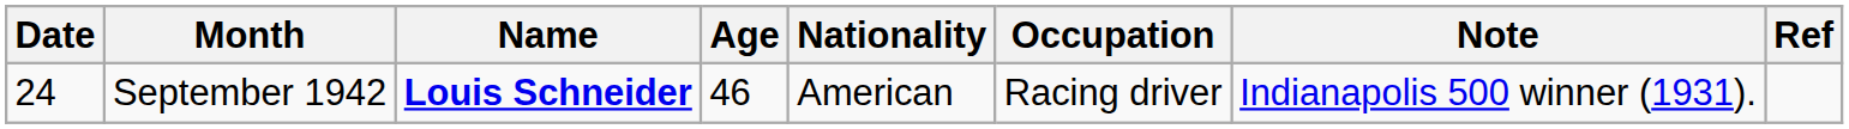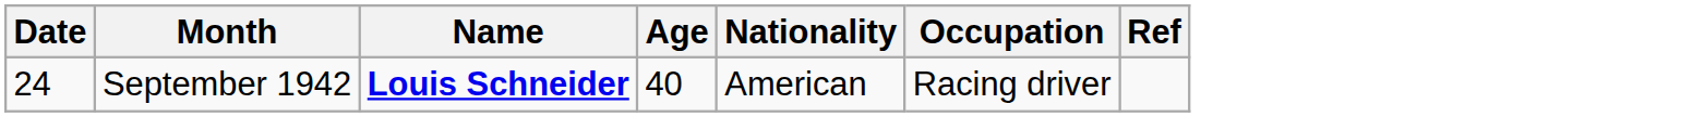 <table class="wikitable" style="font-size:85%;">
 <tr>
 <th>Date</th>
 <th>Month</th>
 <th>Name</th>
 <th>Age</th>
 <th>Nationality</th>
 <th>Occupation</th>
-<th>Note</th>
 <th>Ref</th>
 </tr>
 <tr>
 <td>24</td>
 <td>September 1942</td>
 <td><strong><a href='#'>Louis Schneider</a></strong></td>
-<td>46</td>
+<td>40</td>
 <td>American</td>
 <td>Racing driver</td>
-<td><a href='#'>Indianapolis 500</a> winner (<a href='#'>1931</a>).</td>
 <td></td>
 </tr>
 </table>
